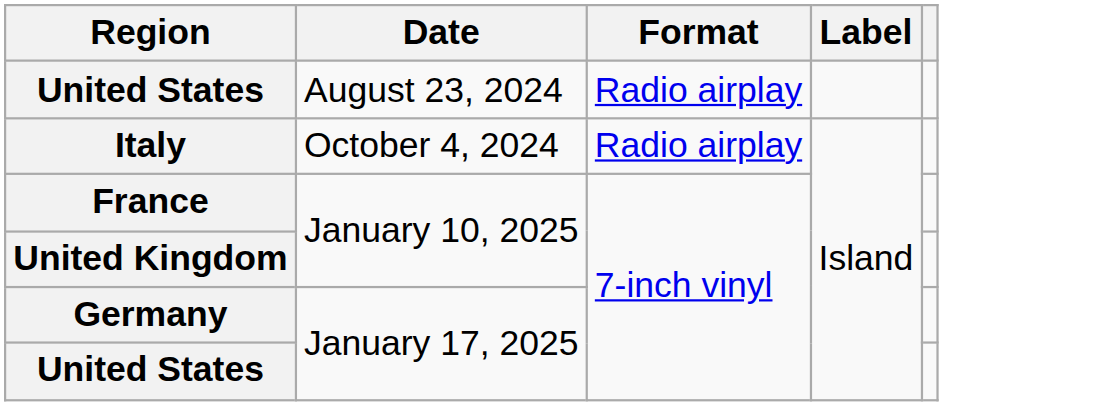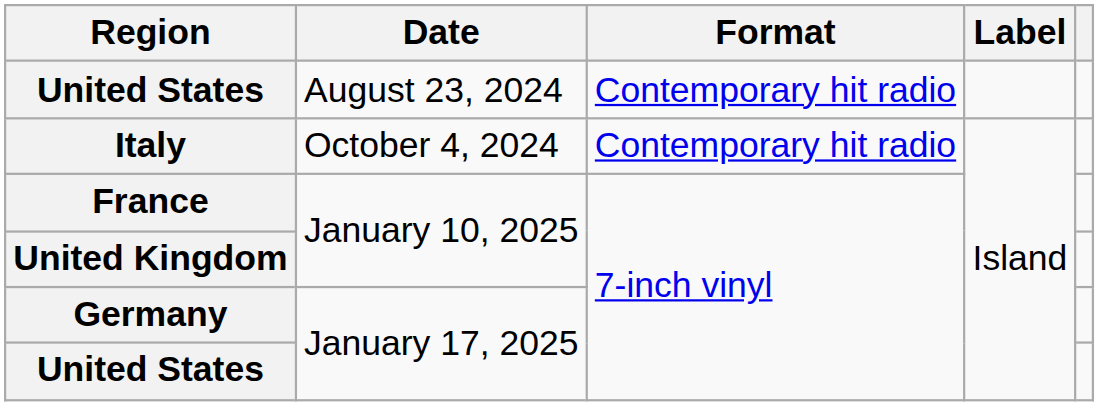 <table class="wikitable plainrowheaders">
 <tr>
 <th scope="col">Region</th>
 <th scope="col">Date</th>
 <th scope="col">Format</th>
 <th scope="col">Label</th>
 <th scope="col"></th>
 </tr>
 <tr>
 <th scope="row">United States</th>
 <td>August 23, 2024</td>
-<td><a href='#'>Radio airplay</a></td>
+<td><a href='#'>Contemporary hit radio</a></td>
 <td></td>
 <td style="text-align:center"></td>
 </tr>
 <tr>
 <th scope="row">Italy</th>
 <td>October 4, 2024</td>
-<td><a href='#'>Radio airplay</a></td>
+<td><a href='#'>Contemporary hit radio</a></td>
 <td rowspan="5">Island</td>
 <td style="text-align:center"></td>
 </tr>
 <tr>
 <th scope="row">France</th>
 <td rowspan="2">January 10, 2025</td>
 <td rowspan="4"><a href='#'>7-inch vinyl</a></td>
 <td style="text-align:center"></td>
 </tr>
 <tr>
 <th scope="row">United Kingdom</th>
 <td style="text-align:center"></td>
 </tr>
 <tr>
 <th scope="row">Germany</th>
 <td rowspan="2">January 17, 2025</td>
 <td style="text-align:center"></td>
 </tr>
 <tr>
 <th scope="row">United States</th>
 <td style="text-align:center"></td>
 </tr>
 </table>
